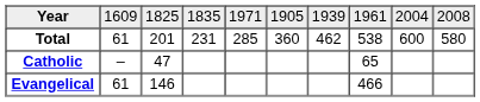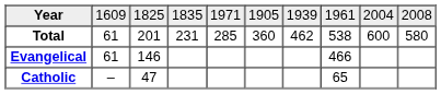 <table border="1" cellpadding="2" cellspacing="0" width="500">
 <tr bgcolor="#eeeeee" align="center">
 <td><strong>Year</strong></td>
 <td>1609</td>
 <td>1825</td>
 <td>1835</td>
 <td>1971</td>
 <td>1905</td>
 <td>1939</td>
 <td>1961</td>
 <td>2004</td>
 <td>2008</td>
 </tr>
 <tr align="center">
 <td><strong>Total</strong></td>
 <td>61</td>
 <td>201</td>
 <td>231</td>
 <td>285</td>
 <td>360</td>
 <td>462</td>
 <td>538</td>
 <td>600</td>
 <td>580</td>
 </tr>
 <tr align="center">
+<td><strong><a href='#'>Evangelical</a></strong></td>
+<td>61</td>
+<td>146</td>
+<td> </td>
+<td> </td>
+<td> </td>
+<td> </td>
+<td>466</td>
+<td> </td>
+<td> </td>
+</tr>
+<tr align="center">
 <td><strong><a href='#'>Catholic</a></strong></td>
 <td>–</td>
 <td>47</td>
 <td> </td>
 <td> </td>
 <td> </td>
 <td> </td>
 <td>65</td>
 <td> </td>
 <td> </td>
 </tr>
-<tr align="center">
-<td><strong><a href='#'>Evangelical</a></strong></td>
-<td>61</td>
-<td>146</td>
-<td> </td>
-<td> </td>
-<td> </td>
-<td> </td>
-<td>466</td>
-<td> </td>
-<td> </td>
-</tr>
 </table>
